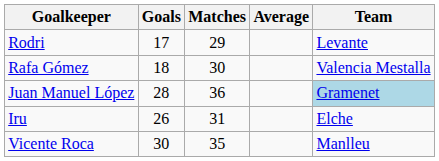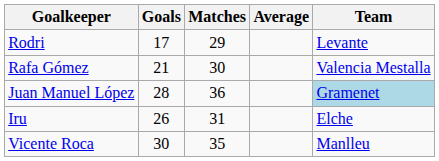 <table class="wikitable sortable">
 <tr>
 <th>Goalkeeper</th>
 <th>Goals</th>
 <th>Matches</th>
 <th>Average</th>
 <th>Team</th>
 </tr>
 <tr>
 <td> <a href='#'>Rodri</a></td>
 <td align=center>17</td>
 <td align=center>29</td>
 <td align=center></td>
 <td><a href='#'>Levante</a></td>
 </tr>
 <tr>
 <td> <a href='#'>Rafa Gómez</a></td>
-<td align=center>18</td>
+<td align=center>21</td>
 <td align=center>30</td>
 <td align=center></td>
 <td><a href='#'>Valencia Mestalla</a></td>
 </tr>
 <tr>
 <td> <a href='#'>Juan Manuel López</a></td>
 <td align=center>28</td>
 <td align=center>36</td>
 <td align=center></td>
 <td style="background: lightblue;"><a href='#'>Gramenet</a></td>
 </tr>
 <tr>
 <td> <a href='#'>Iru</a></td>
 <td align=center>26</td>
 <td align=center>31</td>
 <td align=center></td>
 <td><a href='#'>Elche</a></td>
 </tr>
 <tr>
 <td> <a href='#'>Vicente Roca</a></td>
 <td align=center>30</td>
 <td align=center>35</td>
 <td align=center></td>
 <td><a href='#'>Manlleu</a></td>
 </tr>
 </table>
